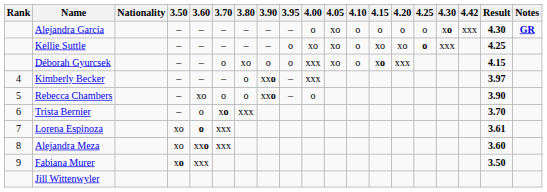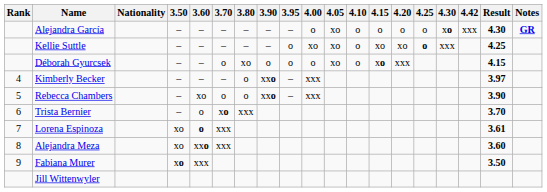 <table class="wikitable sortable" style="text-align:center;font-size:90%">
 <tr>
 <th>Rank</th>
 <th>Name</th>
 <th>Nationality</th>
 <th>3.50</th>
 <th>3.60</th>
 <th>3.70</th>
 <th>3.80</th>
 <th>3.90</th>
 <th>3.95</th>
 <th>4.00</th>
 <th>4.05</th>
 <th>4.10</th>
 <th>4.15</th>
 <th>4.20</th>
 <th>4.25</th>
 <th>4.30</th>
 <th>4.42</th>
 <th>Result</th>
 <th>Notes</th>
 </tr>
 <tr>
 <td></td>
 <td align=left><a href='#'>Alejandra García</a></td>
 <td align=left></td>
 <td>–</td>
 <td>–</td>
 <td>–</td>
 <td>–</td>
 <td>–</td>
 <td>–</td>
 <td>o</td>
 <td>xo</td>
 <td>o</td>
 <td>o</td>
 <td>o</td>
 <td>o</td>
 <td>x<strong>o</strong></td>
 <td>xxx</td>
 <td><strong>4.30</strong></td>
 <td><strong><a href='#'>GR</a></strong></td>
 </tr>
 <tr>
 <td></td>
 <td align=left><a href='#'>Kellie Suttle</a></td>
 <td align=left></td>
 <td>–</td>
 <td>–</td>
 <td>–</td>
 <td>–</td>
 <td>–</td>
 <td>o</td>
 <td>xo</td>
 <td>xo</td>
 <td>o</td>
 <td>xo</td>
 <td>xo</td>
 <td><strong>o</strong></td>
 <td>xxx</td>
 <td></td>
 <td><strong>4.25</strong></td>
 <td></td>
 </tr>
 <tr>
 <td></td>
 <td align=left><a href='#'>Déborah Gyurcsek</a></td>
 <td align=left></td>
 <td>–</td>
 <td>–</td>
 <td>o</td>
 <td>xo</td>
 <td>o</td>
 <td>o</td>
-<td>xxx</td>
+<td>o</td>
 <td>xo</td>
 <td>o</td>
 <td>x<strong>o</strong></td>
 <td>xxx</td>
 <td></td>
 <td></td>
 <td></td>
 <td><strong>4.15</strong></td>
 <td></td>
 </tr>
 <tr>
 <td>4</td>
 <td align=left><a href='#'>Kimberly Becker</a></td>
 <td align=left></td>
 <td>–</td>
 <td>–</td>
 <td>–</td>
 <td>o</td>
 <td>xx<strong>o</strong></td>
 <td>–</td>
 <td>xxx</td>
 <td></td>
 <td></td>
 <td></td>
 <td></td>
 <td></td>
 <td></td>
 <td></td>
 <td><strong>3.97</strong></td>
 <td></td>
 </tr>
 <tr>
 <td>5</td>
 <td align=left><a href='#'>Rebecca Chambers</a></td>
 <td align=left></td>
 <td>–</td>
 <td>xo</td>
 <td>o</td>
 <td>o</td>
 <td>xx<strong>o</strong></td>
 <td>–</td>
-<td>o</td>
+<td>xxx</td>
 <td></td>
 <td></td>
 <td></td>
 <td></td>
 <td></td>
 <td></td>
 <td></td>
 <td><strong>3.90</strong></td>
 <td></td>
 </tr>
 <tr>
 <td>6</td>
 <td align=left><a href='#'>Trista Bernier</a></td>
 <td align=left></td>
 <td>–</td>
 <td>o</td>
 <td>x<strong>o</strong></td>
 <td>xxx</td>
 <td></td>
 <td></td>
 <td></td>
 <td></td>
 <td></td>
 <td></td>
 <td></td>
 <td></td>
 <td></td>
 <td></td>
 <td><strong>3.70</strong></td>
 <td></td>
 </tr>
 <tr>
 <td>7</td>
 <td align=left><a href='#'>Lorena Espinoza</a></td>
 <td align=left></td>
 <td>xo</td>
 <td><strong>o</strong></td>
 <td>xxx</td>
 <td></td>
 <td></td>
 <td></td>
 <td></td>
 <td></td>
 <td></td>
 <td></td>
 <td></td>
 <td></td>
 <td></td>
 <td></td>
 <td><strong>3.61</strong></td>
 <td></td>
 </tr>
 <tr>
 <td>8</td>
 <td align=left><a href='#'>Alejandra Meza</a></td>
 <td align=left></td>
 <td>xo</td>
 <td>xx<strong>o</strong></td>
 <td>xxx</td>
 <td></td>
 <td></td>
 <td></td>
 <td></td>
 <td></td>
 <td></td>
 <td></td>
 <td></td>
 <td></td>
 <td></td>
 <td></td>
 <td><strong>3.60</strong></td>
 <td></td>
 </tr>
 <tr>
 <td>9</td>
 <td align=left><a href='#'>Fabiana Murer</a></td>
 <td align=left></td>
 <td>x<strong>o</strong></td>
 <td>xxx</td>
 <td></td>
 <td></td>
 <td></td>
 <td></td>
 <td></td>
 <td></td>
 <td></td>
 <td></td>
 <td></td>
 <td></td>
 <td></td>
 <td></td>
 <td><strong>3.50</strong></td>
 <td></td>
 </tr>
 <tr>
 <td></td>
 <td align=left><a href='#'>Jill Wittenwyler</a></td>
 <td align=left></td>
 <td></td>
 <td></td>
 <td></td>
 <td></td>
 <td></td>
 <td></td>
 <td></td>
 <td></td>
 <td></td>
 <td></td>
 <td></td>
 <td></td>
 <td></td>
 <td></td>
 <td><strong></strong></td>
 <td></td>
 </tr>
 </table>
